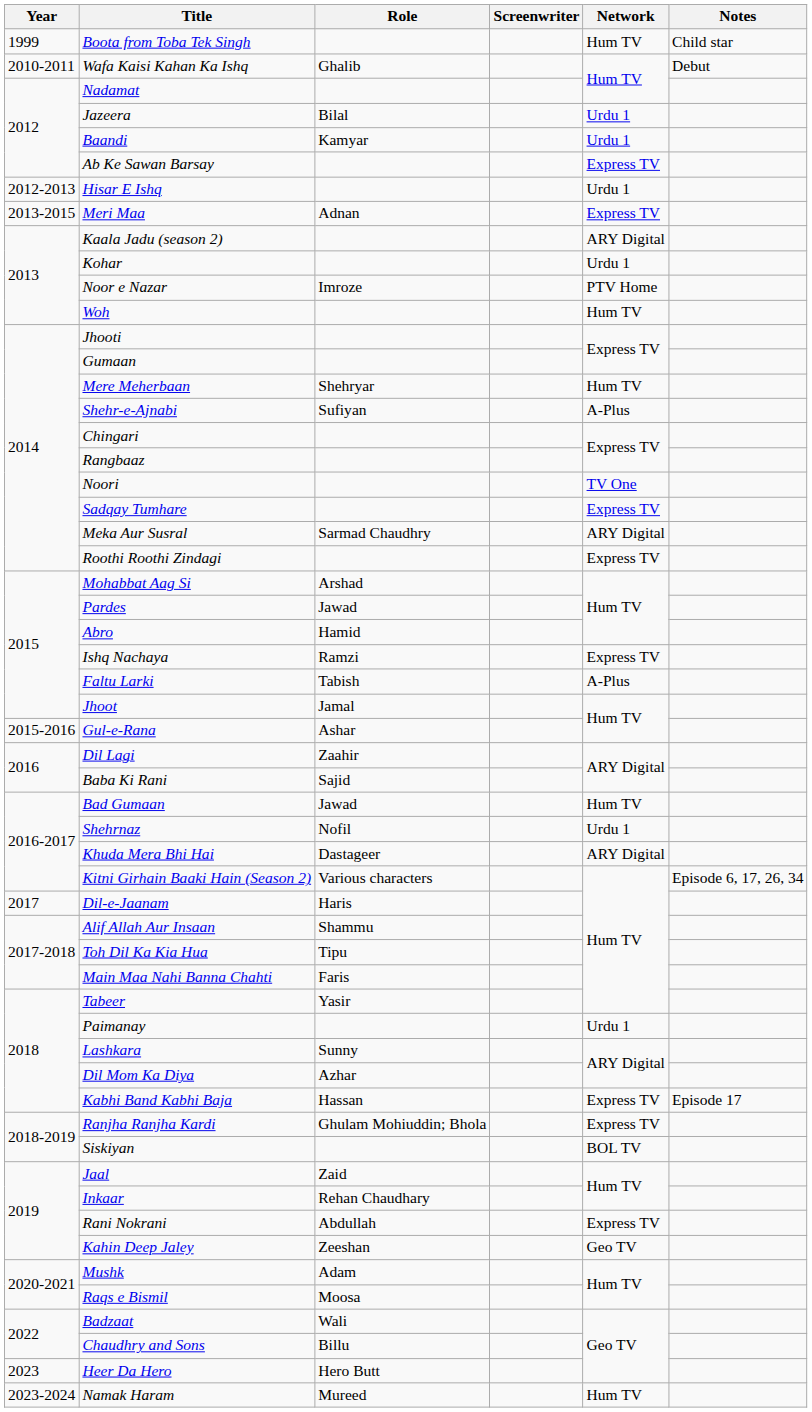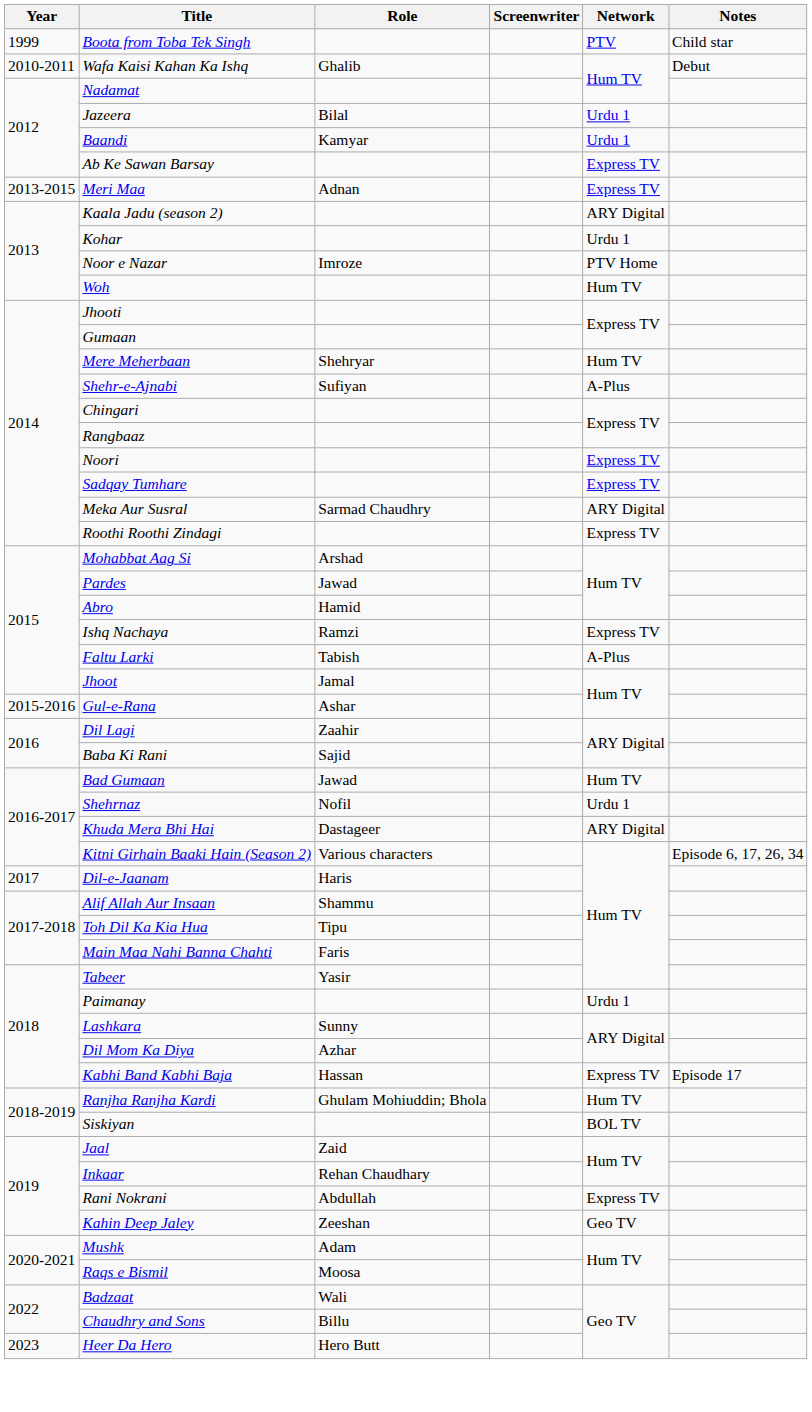 <table class="wikitable sortable">
 <tr>
 <th>Year</th>
 <th>Title</th>
 <th>Role</th>
 <th>Screenwriter</th>
 <th>Network</th>
 <th class="unsortable">Notes</th>
 </tr>
 <tr>
 <td>1999</td>
 <td><em><a href='#'>Boota from Toba Tek Singh</a></em></td>
 <td></td>
 <td></td>
-<td>Hum TV</td>
+<td><a href='#'>PTV</a></td>
 <td>Child star</td>
 </tr>
 <tr>
 <td>2010-2011</td>
 <td><em>Wafa Kaisi Kahan Ka Ishq</em></td>
 <td>Ghalib</td>
 <td></td>
 <td rowspan="2"><a href='#'>Hum TV</a></td>
 <td>Debut</td>
 </tr>
 <tr>
 <td rowspan="4">2012</td>
 <td><em><a href='#'>Nadamat</a></em></td>
 <td></td>
 <td></td>
 <td></td>
 </tr>
 <tr>
 <td><em>Jazeera</em></td>
 <td>Bilal</td>
 <td></td>
 <td><a href='#'>Urdu 1</a></td>
 <td></td>
 </tr>
 <tr>
 <td><em><a href='#'>Baandi</a></em></td>
 <td>Kamyar</td>
 <td></td>
 <td><a href='#'>Urdu 1</a></td>
 <td></td>
 </tr>
 <tr>
 <td><em>Ab Ke Sawan Barsay</em></td>
 <td></td>
 <td></td>
 <td><a href='#'>Express TV</a></td>
-<td></td>
-</tr>
-<tr>
-<td>2012-2013</td>
-<td><em><a href='#'>Hisar E Ishq</a></em></td>
-<td></td>
-<td></td>
-<td>Urdu 1</td>
 <td></td>
 </tr>
 <tr>
 <td>2013-2015</td>
 <td><em><a href='#'>Meri Maa</a></em></td>
 <td>Adnan</td>
 <td></td>
 <td><a href='#'>Express TV</a></td>
 <td></td>
 </tr>
 <tr>
 <td rowspan="4">2013</td>
 <td><em>Kaala Jadu (season 2)</em></td>
 <td></td>
 <td></td>
 <td>ARY Digital</td>
 <td></td>
 </tr>
 <tr>
 <td><em>Kohar</em></td>
 <td></td>
 <td></td>
 <td>Urdu 1</td>
 <td></td>
 </tr>
 <tr>
 <td><em>Noor e Nazar</em></td>
 <td>Imroze</td>
 <td></td>
 <td>PTV Home</td>
 <td></td>
 </tr>
 <tr>
 <td><em><a href='#'>Woh</a></em></td>
 <td></td>
 <td></td>
 <td>Hum TV</td>
 <td></td>
 </tr>
 <tr>
 <td rowspan="10">2014</td>
 <td><em>Jhooti</em></td>
 <td></td>
 <td></td>
 <td rowspan="2">Express TV</td>
 <td></td>
 </tr>
 <tr>
 <td><em>Gumaan</em></td>
 <td></td>
 <td></td>
 <td></td>
 </tr>
 <tr>
 <td><em><a href='#'>Mere Meherbaan</a></em></td>
 <td>Shehryar</td>
 <td></td>
 <td>Hum TV</td>
 <td></td>
 </tr>
 <tr>
 <td><em><a href='#'>Shehr-e-Ajnabi</a></em></td>
 <td>Sufiyan</td>
 <td></td>
 <td>A-Plus</td>
 <td></td>
 </tr>
 <tr>
 <td><em>Chingari</em></td>
 <td></td>
 <td></td>
 <td rowspan="2">Express TV</td>
 <td></td>
 </tr>
 <tr>
 <td><em>Rangbaaz</em></td>
 <td></td>
 <td></td>
 <td></td>
 </tr>
 <tr>
 <td><em>Noori</em></td>
 <td></td>
 <td></td>
-<td><a href='#'>TV One</a></td>
+<td><a href='#'>Express TV</a></td>
 <td></td>
 </tr>
 <tr>
 <td><em><a href='#'>Sadqay Tumhare</a></em></td>
 <td></td>
 <td></td>
 <td><a href='#'>Express TV</a></td>
 <td></td>
 </tr>
 <tr>
 <td><em>Meka Aur Susral</em></td>
 <td>Sarmad Chaudhry</td>
 <td></td>
 <td>ARY Digital</td>
 <td></td>
 </tr>
 <tr>
 <td><em>Roothi Roothi Zindagi</em></td>
 <td></td>
 <td></td>
 <td>Express TV</td>
 <td></td>
 </tr>
 <tr>
 <td rowspan="6">2015</td>
 <td><em><a href='#'>Mohabbat Aag Si</a></em></td>
 <td>Arshad</td>
 <td></td>
 <td rowspan="3">Hum TV</td>
 <td></td>
 </tr>
 <tr>
 <td><em><a href='#'>Pardes</a></em></td>
 <td>Jawad</td>
 <td></td>
 <td></td>
 </tr>
 <tr>
 <td><em><a href='#'>Abro</a></em></td>
 <td>Hamid</td>
 <td></td>
 <td></td>
 </tr>
 <tr>
 <td><em>Ishq Nachaya</em></td>
 <td>Ramzi</td>
 <td></td>
 <td>Express TV</td>
 <td></td>
 </tr>
 <tr>
 <td><em><a href='#'>Faltu Larki</a></em></td>
 <td>Tabish</td>
 <td></td>
 <td>A-Plus</td>
 <td></td>
 </tr>
 <tr>
 <td><em><a href='#'>Jhoot</a></em></td>
 <td>Jamal</td>
 <td></td>
 <td rowspan="2">Hum TV</td>
 <td></td>
 </tr>
 <tr>
 <td>2015-2016</td>
 <td><em><a href='#'>Gul-e-Rana</a></em></td>
 <td>Ashar</td>
 <td></td>
 <td></td>
 </tr>
 <tr>
 <td rowspan="2">2016</td>
 <td><em><a href='#'>Dil Lagi</a></em></td>
 <td>Zaahir</td>
 <td></td>
 <td rowspan="2">ARY Digital</td>
 <td></td>
 </tr>
 <tr>
 <td><em>Baba Ki Rani</em></td>
 <td>Sajid</td>
 <td></td>
 <td></td>
 </tr>
 <tr>
 <td rowspan="4">2016-2017</td>
 <td><em><a href='#'>Bad Gumaan</a></em></td>
 <td>Jawad</td>
 <td></td>
 <td>Hum TV</td>
 <td></td>
 </tr>
 <tr>
 <td><em><a href='#'>Shehrnaz</a></em></td>
 <td>Nofil</td>
 <td></td>
 <td>Urdu 1</td>
 <td></td>
 </tr>
 <tr>
 <td><em><a href='#'>Khuda Mera Bhi Hai</a></em></td>
 <td>Dastageer</td>
 <td></td>
 <td>ARY Digital</td>
 <td></td>
 </tr>
 <tr>
 <td><em><a href='#'>Kitni Girhain Baaki Hain (Season 2)</a></em></td>
 <td>Various characters</td>
 <td></td>
 <td rowspan="6">Hum TV</td>
 <td>Episode 6, 17, 26, 34</td>
 </tr>
 <tr>
 <td>2017</td>
 <td><em><a href='#'>Dil-e-Jaanam</a></em></td>
 <td>Haris</td>
 <td></td>
 <td></td>
 </tr>
 <tr>
 <td rowspan="3">2017-2018</td>
 <td><em><a href='#'>Alif Allah Aur Insaan</a></em></td>
 <td>Shammu</td>
 <td></td>
 <td></td>
 </tr>
 <tr>
 <td><em><a href='#'>Toh Dil Ka Kia Hua</a></em></td>
 <td>Tipu</td>
 <td></td>
 <td></td>
 </tr>
 <tr>
 <td><em><a href='#'>Main Maa Nahi Banna Chahti</a></em></td>
 <td>Faris</td>
 <td></td>
 <td></td>
 </tr>
 <tr>
 <td rowspan="5">2018</td>
 <td><em><a href='#'>Tabeer</a></em></td>
 <td>Yasir</td>
 <td></td>
 <td></td>
 </tr>
 <tr>
 <td><em>Paimanay</em></td>
 <td></td>
 <td></td>
 <td>Urdu 1</td>
 <td></td>
 </tr>
 <tr>
 <td><em><a href='#'>Lashkara</a></em></td>
 <td>Sunny</td>
 <td></td>
 <td rowspan="2">ARY Digital</td>
 <td></td>
 </tr>
 <tr>
 <td><em><a href='#'>Dil Mom Ka Diya</a></em></td>
 <td>Azhar</td>
 <td></td>
 <td></td>
 </tr>
 <tr>
 <td><em><a href='#'>Kabhi Band Kabhi Baja</a></em></td>
 <td>Hassan</td>
 <td></td>
 <td>Express TV</td>
 <td>Episode 17</td>
 </tr>
 <tr>
 <td rowspan="2">2018-2019</td>
 <td><em><a href='#'>Ranjha Ranjha Kardi</a></em></td>
 <td>Ghulam Mohiuddin; Bhola</td>
 <td></td>
-<td>Express TV</td>
+<td>Hum TV</td>
 <td></td>
 </tr>
 <tr>
 <td><em>Siskiyan</em></td>
 <td></td>
 <td></td>
 <td>BOL TV</td>
 <td></td>
 </tr>
 <tr>
 <td rowspan="4">2019</td>
 <td><em><a href='#'>Jaal</a></em></td>
 <td>Zaid</td>
 <td></td>
 <td rowspan="2">Hum TV</td>
 <td></td>
 </tr>
 <tr>
 <td><em><a href='#'>Inkaar</a></em></td>
 <td>Rehan Chaudhary</td>
 <td></td>
 <td></td>
 </tr>
 <tr>
 <td><em>Rani Nokrani</em></td>
 <td>Abdullah</td>
 <td></td>
 <td>Express TV</td>
 <td></td>
 </tr>
 <tr>
 <td><em><a href='#'>Kahin Deep Jaley</a></em></td>
 <td>Zeeshan</td>
 <td></td>
 <td>Geo TV</td>
 <td></td>
 </tr>
 <tr>
 <td rowspan="2">2020-2021</td>
 <td><em><a href='#'>Mushk</a></em></td>
 <td>Adam</td>
 <td></td>
 <td rowspan="2">Hum TV</td>
 <td></td>
 </tr>
 <tr>
 <td><em><a href='#'>Raqs e Bismil</a></em></td>
 <td>Moosa</td>
 <td></td>
 <td></td>
 </tr>
 <tr>
 <td rowspan="2">2022</td>
 <td><em><a href='#'>Badzaat</a></em></td>
 <td>Wali</td>
 <td></td>
 <td rowspan="3">Geo TV</td>
 <td></td>
 </tr>
 <tr>
 <td><em><a href='#'>Chaudhry and Sons</a></em></td>
 <td>Billu</td>
 <td></td>
 <td></td>
 </tr>
 <tr>
 <td>2023</td>
 <td><em><a href='#'>Heer Da Hero</a></em></td>
 <td>Hero Butt</td>
 <td></td>
 <td></td>
 </tr>
-<tr>
-<td>2023-2024</td>
-<td><em>Namak Haram</em></td>
-<td>Mureed</td>
-<td></td>
-<td>Hum TV</td>
-<td></td>
-</tr>
 </table>
